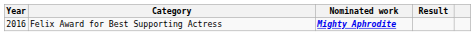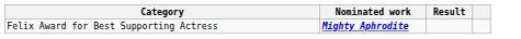 <table class="wikitable">
 <tr>
-<th>Year</th>
 <th width="450">Category</th>
 <th width="148">Nominated work</th>
 <th width="60">Result</th>
 <th width="20" class="unsortable"></th>
 </tr>
 <tr>
-<td>2016</td>
 <td>Felix Award for Best Supporting Actress</td>
 <td><strong><em><a href='#'>Mighty Aphrodite</a></em></strong></td>
 <td></td>
 <td></td>
 </tr>
 </table>
